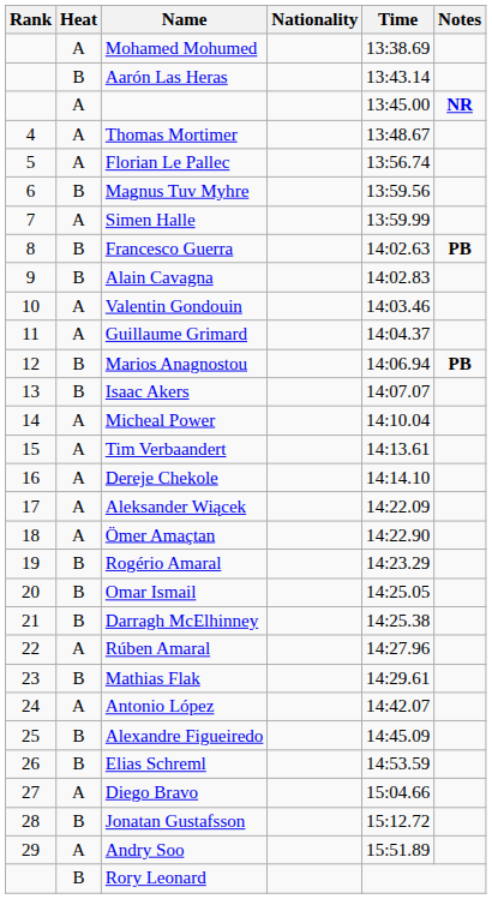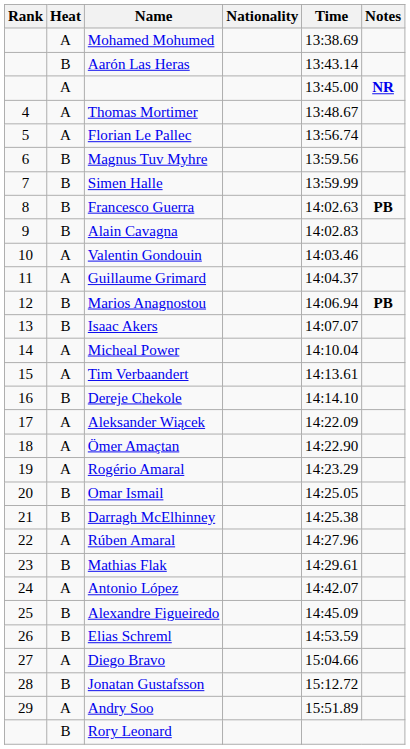 <table class="wikitable sortable" style="text-align:center">
 <tr>
 <th>Rank</th>
 <th>Heat</th>
 <th>Name</th>
 <th>Nationality</th>
 <th>Time</th>
 <th>Notes</th>
 </tr>
 <tr>
 <td></td>
 <td>A</td>
 <td align=left><a href='#'>Mohamed Mohumed</a></td>
 <td align=left></td>
 <td>13:38.69</td>
 <td></td>
 </tr>
 <tr>
 <td></td>
 <td>B</td>
 <td align=left><a href='#'>Aarón Las Heras</a></td>
 <td align=left></td>
 <td>13:43.14</td>
 <td></td>
 </tr>
 <tr>
 <td></td>
 <td>A</td>
 <td align=left></td>
 <td align=left></td>
 <td>13:45.00</td>
 <td><strong><a href='#'>NR</a></strong></td>
 </tr>
 <tr>
 <td>4</td>
 <td>A</td>
 <td align=left><a href='#'>Thomas Mortimer</a></td>
 <td align=left></td>
 <td>13:48.67</td>
 <td></td>
 </tr>
 <tr>
 <td>5</td>
 <td>A</td>
 <td align=left><a href='#'>Florian Le Pallec</a></td>
 <td align=left></td>
 <td>13:56.74</td>
 <td></td>
 </tr>
 <tr>
 <td>6</td>
 <td>B</td>
 <td align=left><a href='#'>Magnus Tuv Myhre</a></td>
 <td align=left></td>
 <td>13:59.56</td>
 <td></td>
 </tr>
 <tr>
 <td>7</td>
-<td>A</td>
+<td>B</td>
 <td align=left><a href='#'>Simen Halle</a></td>
 <td align=left></td>
 <td>13:59.99</td>
 <td></td>
 </tr>
 <tr>
 <td>8</td>
 <td>B</td>
 <td align=left><a href='#'>Francesco Guerra</a></td>
 <td align=left></td>
 <td>14:02.63</td>
 <td><strong>PB</strong></td>
 </tr>
 <tr>
 <td>9</td>
 <td>B</td>
 <td align=left><a href='#'>Alain Cavagna</a></td>
 <td align=left></td>
 <td>14:02.83</td>
 <td></td>
 </tr>
 <tr>
 <td>10</td>
 <td>A</td>
 <td align=left><a href='#'>Valentin Gondouin</a></td>
 <td align=left></td>
 <td>14:03.46</td>
 <td></td>
 </tr>
 <tr>
 <td>11</td>
 <td>A</td>
 <td align=left><a href='#'>Guillaume Grimard</a></td>
 <td align=left></td>
 <td>14:04.37</td>
 <td></td>
 </tr>
 <tr>
 <td>12</td>
 <td>B</td>
 <td align=left><a href='#'>Marios Anagnostou</a></td>
 <td align=left></td>
 <td>14:06.94</td>
 <td><strong>PB</strong></td>
 </tr>
 <tr>
 <td>13</td>
 <td>B</td>
 <td align=left><a href='#'>Isaac Akers</a></td>
 <td align=left></td>
 <td>14:07.07</td>
 <td></td>
 </tr>
 <tr>
 <td>14</td>
 <td>A</td>
 <td align=left><a href='#'>Micheal Power</a></td>
 <td align=left></td>
 <td>14:10.04</td>
 <td></td>
 </tr>
 <tr>
 <td>15</td>
 <td>A</td>
 <td align=left><a href='#'>Tim Verbaandert</a></td>
 <td align=left></td>
 <td>14:13.61</td>
 <td></td>
 </tr>
 <tr>
 <td>16</td>
-<td>A</td>
+<td>B</td>
 <td align=left><a href='#'>Dereje Chekole</a></td>
 <td align=left></td>
 <td>14:14.10</td>
 <td></td>
 </tr>
 <tr>
 <td>17</td>
 <td>A</td>
 <td align=left><a href='#'>Aleksander Wiącek</a></td>
 <td align=left></td>
 <td>14:22.09</td>
 <td></td>
 </tr>
 <tr>
 <td>18</td>
 <td>A</td>
 <td align=left><a href='#'>Ömer Amaçtan</a></td>
 <td align=left></td>
 <td>14:22.90</td>
 <td></td>
 </tr>
 <tr>
 <td>19</td>
-<td>B</td>
+<td>A</td>
 <td align=left><a href='#'>Rogério Amaral</a></td>
 <td align=left></td>
 <td>14:23.29</td>
 <td></td>
 </tr>
 <tr>
 <td>20</td>
 <td>B</td>
 <td align=left><a href='#'>Omar Ismail</a></td>
 <td align=left></td>
 <td>14:25.05</td>
 <td></td>
 </tr>
 <tr>
 <td>21</td>
 <td>B</td>
 <td align=left><a href='#'>Darragh McElhinney</a></td>
 <td align=left></td>
 <td>14:25.38</td>
 <td></td>
 </tr>
 <tr>
 <td>22</td>
 <td>A</td>
 <td align=left><a href='#'>Rúben Amaral</a></td>
 <td align=left></td>
 <td>14:27.96</td>
 <td></td>
 </tr>
 <tr>
 <td>23</td>
 <td>B</td>
 <td align=left><a href='#'>Mathias Flak</a></td>
 <td align=left></td>
 <td>14:29.61</td>
 <td></td>
 </tr>
 <tr>
 <td>24</td>
 <td>A</td>
 <td align=left><a href='#'>Antonio López</a></td>
 <td align=left></td>
 <td>14:42.07</td>
 <td></td>
 </tr>
 <tr>
 <td>25</td>
 <td>B</td>
 <td align=left><a href='#'>Alexandre Figueiredo</a></td>
 <td align=left></td>
 <td>14:45.09</td>
 <td></td>
 </tr>
 <tr>
 <td>26</td>
 <td>B</td>
 <td align=left><a href='#'>Elias Schreml</a></td>
 <td align=left></td>
 <td>14:53.59</td>
 <td></td>
 </tr>
 <tr>
 <td>27</td>
 <td>A</td>
 <td align=left><a href='#'>Diego Bravo</a></td>
 <td align=left></td>
 <td>15:04.66</td>
 <td></td>
 </tr>
 <tr>
 <td>28</td>
 <td>B</td>
 <td align=left><a href='#'>Jonatan Gustafsson</a></td>
 <td align=left></td>
 <td>15:12.72</td>
 <td></td>
 </tr>
 <tr>
 <td>29</td>
 <td>A</td>
 <td align=left><a href='#'>Andry Soo</a></td>
 <td align=left></td>
 <td>15:51.89</td>
 <td></td>
 </tr>
 <tr>
 <td></td>
 <td>B</td>
 <td align=left><a href='#'>Rory Leonard</a></td>
 <td align=left></td>
 <td colspan=2></td>
 </tr>
 </table>
